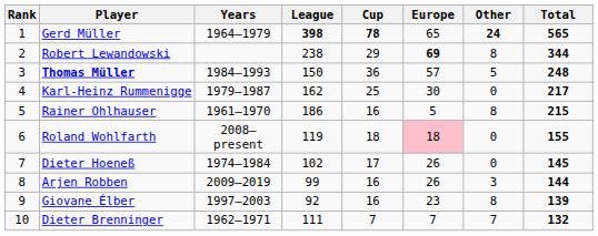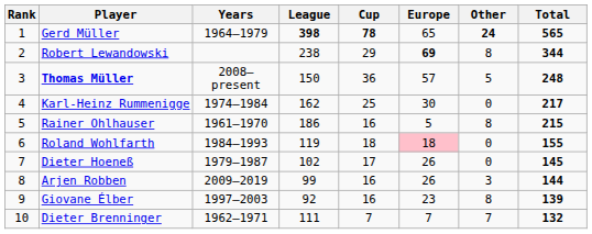 <table class="wikitable sortable nowrap" style="text-align:center">
 <tr>
 <th>Rank</th>
 <th>Player</th>
 <th width=90>Years</th>
 <th width=60>League</th>
 <th width=60>Cup</th>
 <th width=60>Europe</th>
 <th width=60>Other</th>
 <th width=70>Total</th>
 </tr>
 <tr>
 <td>1</td>
 <td style="text-align:left;"> <a href='#'>Gerd Müller</a></td>
 <td>1964–1979</td>
 <td><strong>398</strong></td>
 <td><strong>78</strong></td>
 <td>65</td>
 <td><strong>24</strong></td>
 <td><strong>565</strong></td>
 </tr>
 <tr>
 <td>2</td>
 <td style="text-align:left;"> <a href='#'>Robert Lewandowski</a></td>
 <td></td>
 <td>238</td>
 <td>29</td>
 <td><strong>69</strong></td>
 <td>8</td>
 <td><strong>344</strong></td>
 </tr>
 <tr>
 <td>3</td>
 <td style="text-align:left;"> <strong><a href='#'>Thomas Müller</a></strong></td>
-<td>1984–1993</td>
+<td>2008–present</td>
 <td>150</td>
 <td>36</td>
 <td>57</td>
 <td>5</td>
 <td><strong>248</strong></td>
 </tr>
 <tr>
 <td>4</td>
 <td style="text-align:left;"> <a href='#'>Karl-Heinz Rummenigge</a></td>
-<td>1979–1987</td>
+<td>1974–1984</td>
 <td>162</td>
 <td>25</td>
 <td>30</td>
 <td>0</td>
 <td><strong>217</strong></td>
 </tr>
 <tr>
 <td>5</td>
 <td style="text-align:left;"> <a href='#'>Rainer Ohlhauser</a></td>
 <td>1961–1970</td>
 <td>186</td>
 <td>16</td>
 <td>5</td>
 <td>8</td>
 <td><strong>215</strong></td>
 </tr>
 <tr>
 <td>6</td>
 <td style="text-align:left;"> <a href='#'>Roland Wohlfarth</a></td>
-<td>2008–present</td>
+<td>1984–1993</td>
 <td>119</td>
 <td>18</td>
 <td style="background: pink;">18</td>
 <td>0</td>
 <td><strong>155</strong></td>
 </tr>
 <tr>
 <td>7</td>
 <td style="text-align:left;"> <a href='#'>Dieter Hoeneß</a></td>
-<td>1974–1984</td>
+<td>1979–1987</td>
 <td>102</td>
 <td>17</td>
 <td>26</td>
 <td>0</td>
 <td><strong>145</strong></td>
 </tr>
 <tr>
 <td>8</td>
 <td style="text-align:left;"> <a href='#'>Arjen Robben</a></td>
 <td>2009–2019</td>
 <td>99</td>
 <td>16</td>
 <td>26</td>
 <td>3</td>
 <td><strong>144</strong></td>
 </tr>
 <tr>
 <td>9</td>
 <td style="text-align:left;"> <a href='#'>Giovane Élber</a></td>
 <td>1997–2003</td>
 <td>92</td>
 <td>16</td>
 <td>23</td>
 <td>8</td>
 <td><strong>139</strong></td>
 </tr>
 <tr>
 <td>10</td>
 <td style="text-align:left;"> <a href='#'>Dieter Brenninger</a></td>
 <td>1962–1971</td>
 <td>111</td>
 <td>7</td>
 <td>7</td>
 <td>7</td>
 <td><strong>132</strong></td>
 </tr>
 </table>
